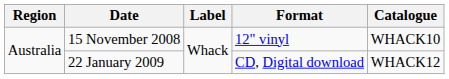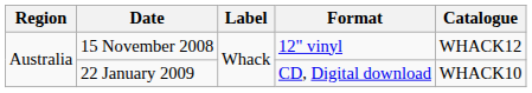 <table class="wikitable">
 <tr>
 <th>Region</th>
 <th>Date</th>
 <th>Label</th>
 <th>Format</th>
 <th>Catalogue</th>
 </tr>
 <tr>
 <td rowspan="2">Australia</td>
 <td>15 November 2008</td>
 <td rowspan="2">Whack</td>
 <td><a href='#'>12" vinyl</a></td>
-<td>WHACK10</td>
+<td>WHACK12</td>
 </tr>
 <tr>
 <td>22 January 2009</td>
 <td><a href='#'>CD</a>, <a href='#'>Digital download</a></td>
-<td>WHACK12</td>
+<td>WHACK10</td>
 </tr>
 </table>
